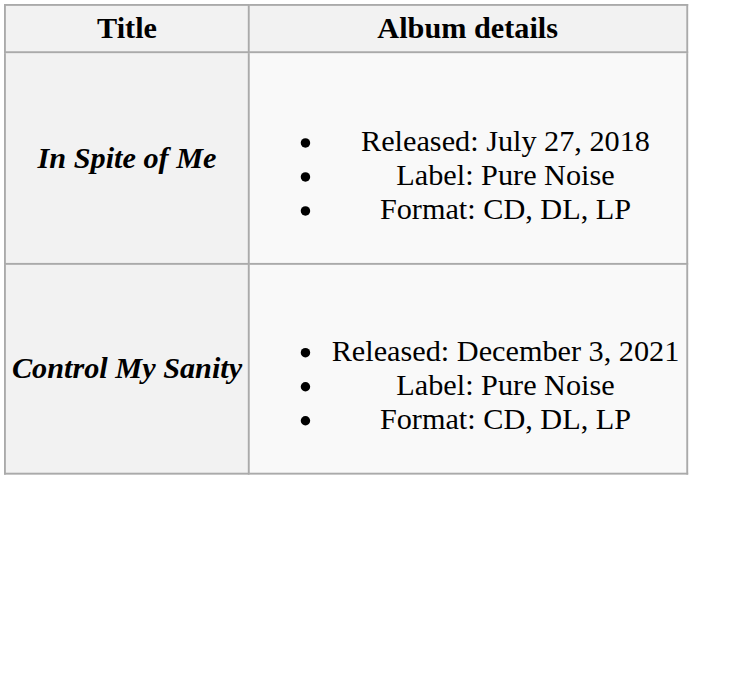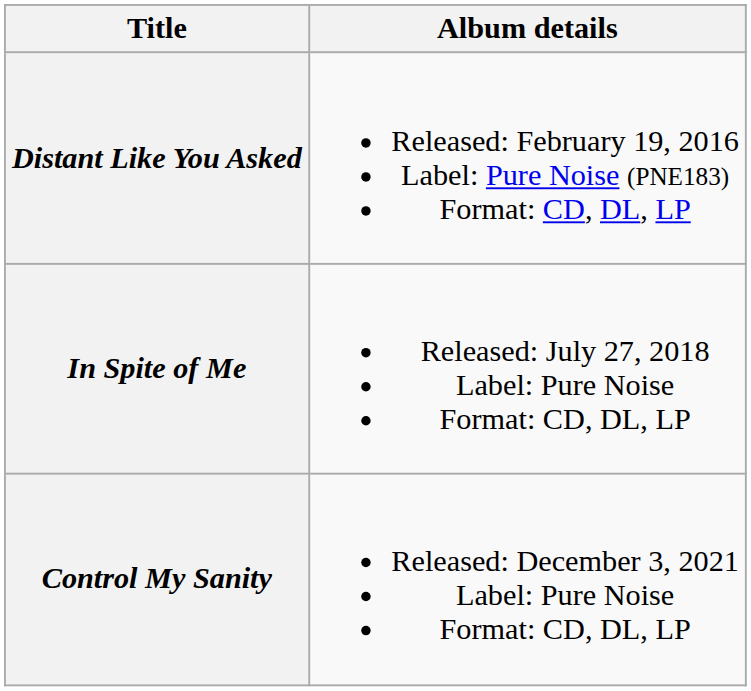 <table class="wikitable plainrowheaders" style="text-align:center;">
 <tr>
 <th scope="col" rowspan="1">Title</th>
 <th scope="col" rowspan="1">Album details</th>
+</tr>
+<tr>
+<th scope="row"><em>Distant Like You Asked</em></th>
+<td><br><ul><li>Released: February 19, 2016</li><li>Label: <a href='#'>Pure Noise</a> <small>(PNE183)</small></li><li>Format: <a href='#'>CD</a>, <a href='#'>DL</a>, <a href='#'>LP</a></li></ul></td>
 </tr>
 <tr>
 <th scope="row"><em>In Spite of Me</em></th>
 <td><br><ul><li>Released: July 27, 2018</li><li>Label: Pure Noise</li><li>Format: CD, DL, LP</li></ul></td>
 </tr>
 <tr>
 <th scope="row"><em>Control My Sanity</em></th>
 <td><br><ul><li>Released: December 3, 2021</li><li>Label: Pure Noise</li><li>Format: CD, DL, LP</li></ul></td>
 </tr>
 </table>
